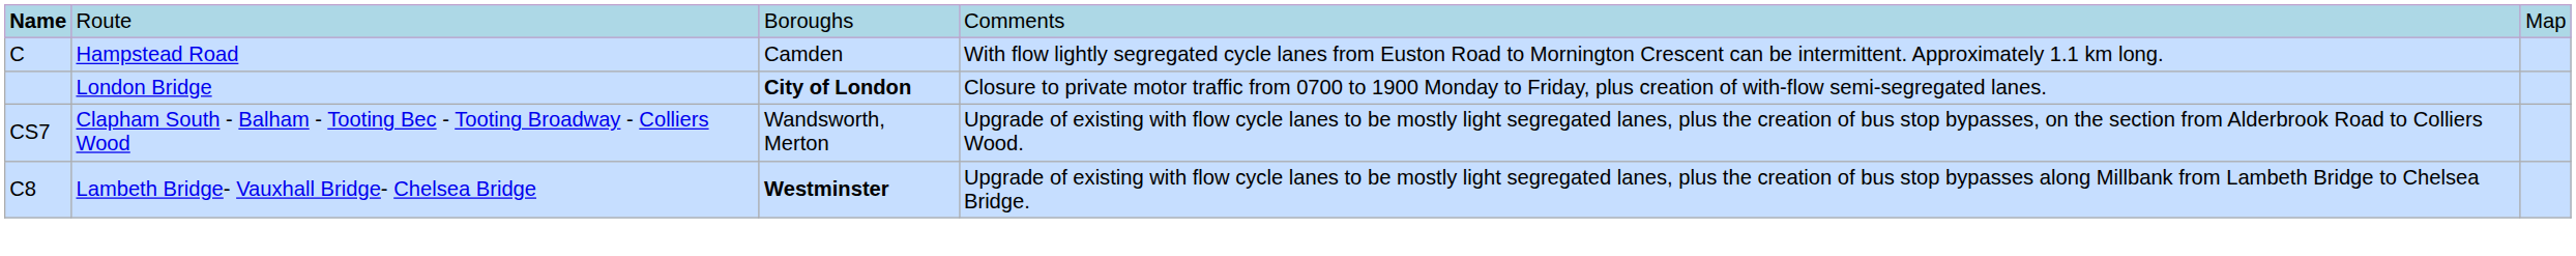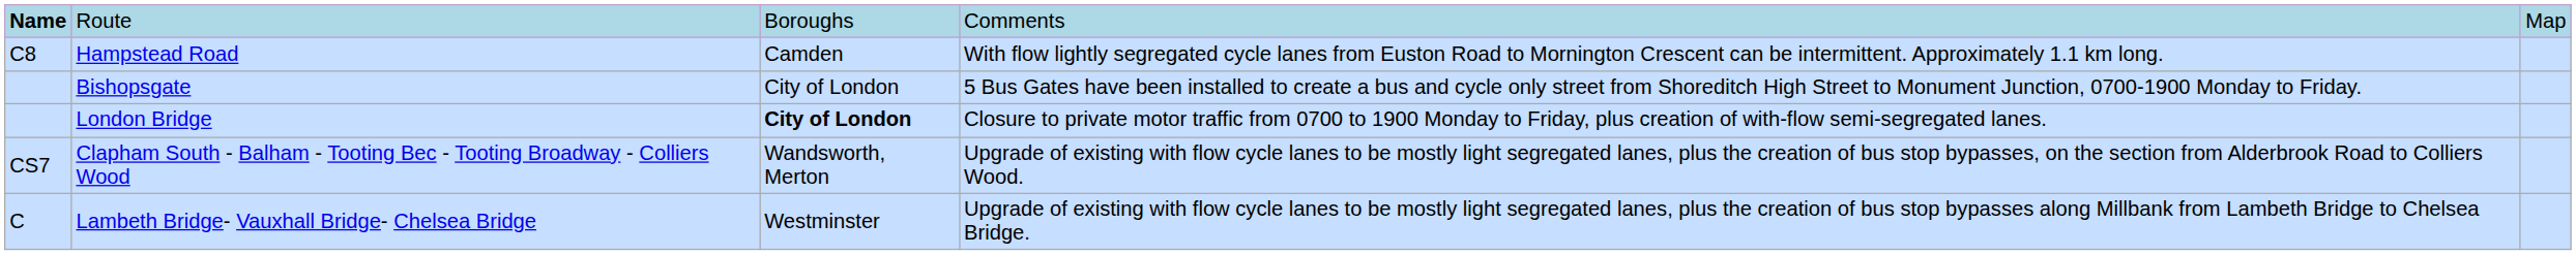 <table class="wikitable" style="background: #C6DEFF;">
 <tr>
 <th style="color: #000000; background:#ADD8E6; border-color: #BDA0CB;">Name</th>
 <td style="color: #000000; background:#ADD8E6; border-color: #BDA0CB;">Route</td>
 <td style="color: #000000; background:#ADD8E6; border-color: #BDA0CB;">Boroughs</td>
 <td style="color: #000000; background:#ADD8E6; border-color: #BDA0CB;">Comments</td>
 <td style="color: #000000; background:#ADD8E6; border-color: #BDA0CB;">Map</td>
 </tr>
 <tr>
-<td>C</td>
+<td>C8</td>
 <td><a href='#'>Hampstead Road</a></td>
 <td>Camden</td>
 <td>With flow lightly segregated cycle lanes from Euston Road to Mornington Crescent can be intermittent. Approximately 1.1 km long.</td>
+<td></td>
+</tr>
+<tr>
+<td></td>
+<td><a href='#'>Bishopsgate</a></td>
+<td>City of London</td>
+<td>5 Bus Gates have been installed to create a bus and cycle only street from Shoreditch High Street to Monument Junction, 0700-1900 Monday to Friday.</td>
 <td></td>
 </tr>
 <tr>
 <td></td>
 <td><a href='#'>London Bridge</a></td>
 <td><strong>City of London</strong></td>
 <td>Closure to private motor traffic from 0700 to 1900 Monday to Friday, plus creation of with-flow semi-segregated lanes.</td>
 <td></td>
 </tr>
 <tr>
 <td>CS7</td>
 <td><a href='#'>Clapham South</a> - <a href='#'>Balham</a> - <a href='#'>Tooting Bec</a> - <a href='#'>Tooting Broadway</a> - <a href='#'>Colliers Wood</a></td>
 <td>Wandsworth, Merton</td>
 <td>Upgrade of existing with flow cycle lanes to be mostly light segregated lanes, plus the creation of bus stop bypasses, on the section from Alderbrook Road to Colliers Wood.</td>
 <td><br><br></td>
 </tr>
 <tr>
-<td>C8</td>
+<td>C</td>
 <td><a href='#'>Lambeth Bridge</a>- <a href='#'>Vauxhall Bridge</a>- <a href='#'>Chelsea Bridge</a></td>
-<td><strong>Westminster</strong></td>
+<td>Westminster</td>
 <td>Upgrade of existing with flow cycle lanes to be mostly light segregated lanes, plus the creation of bus stop bypasses along Millbank from Lambeth Bridge to Chelsea Bridge.</td>
 <td></td>
 </tr>
 </table>
